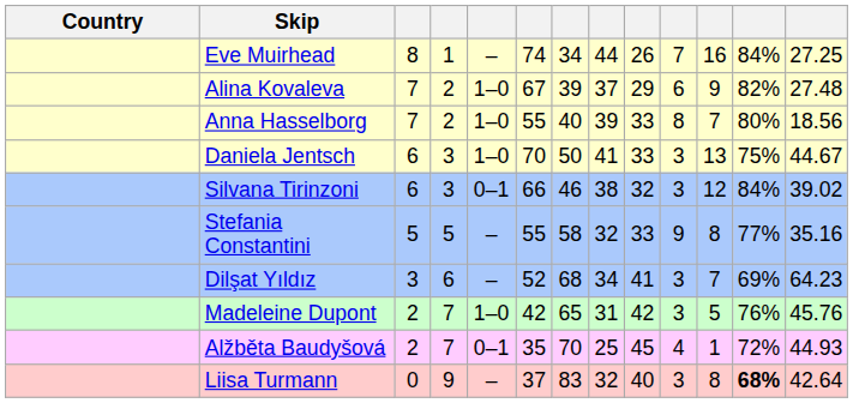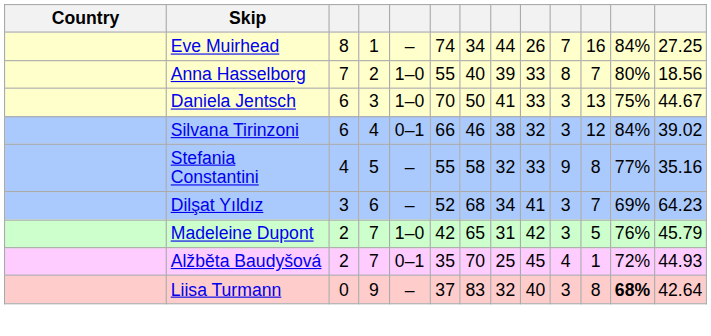 <table class=wikitable style="text-align:center;">
 <tr>
 <th width=140>Country</th>
 <th width=140>Skip</th>
 <th width=20></th>
 <th width=20></th>
 <th width=30></th>
 <th width=20></th>
 <th width=20></th>
 <th width=20></th>
 <th width=20></th>
 <th width=20></th>
 <th width=20></th>
 <th width=20></th>
 <th width=20></th>
 </tr>
 <tr bgcolor=#ffffcc>
 <td style="text-align:left;"></td>
 <td style="text-align:left;"><a href='#'>Eve Muirhead</a></td>
 <td>8</td>
 <td>1</td>
 <td>–</td>
 <td>74</td>
 <td>34</td>
 <td>44</td>
 <td>26</td>
 <td>7</td>
 <td>16</td>
 <td>84%</td>
 <td>27.25</td>
-</tr>
-<tr bgcolor=#ffffcc>
-<td style="text-align:left;"></td>
-<td style="text-align:left;"><a href='#'>Alina Kovaleva</a></td>
-<td>7</td>
-<td>2</td>
-<td>1–0</td>
-<td>67</td>
-<td>39</td>
-<td>37</td>
-<td>29</td>
-<td>6</td>
-<td>9</td>
-<td>82%</td>
-<td>27.48</td>
 </tr>
 <tr bgcolor=#ffffcc>
 <td style="text-align:left;"></td>
 <td style="text-align:left;"><a href='#'>Anna Hasselborg</a></td>
 <td>7</td>
 <td>2</td>
 <td>1–0</td>
 <td>55</td>
 <td>40</td>
 <td>39</td>
 <td>33</td>
 <td>8</td>
 <td>7</td>
 <td>80%</td>
 <td>18.56</td>
 </tr>
 <tr bgcolor=#ffffcc>
 <td style="text-align:left;"></td>
 <td style="text-align:left;"><a href='#'>Daniela Jentsch</a></td>
 <td>6</td>
 <td>3</td>
 <td>1–0</td>
 <td>70</td>
 <td>50</td>
 <td>41</td>
 <td>33</td>
 <td>3</td>
 <td>13</td>
 <td>75%</td>
 <td>44.67</td>
 </tr>
 <tr bgcolor=#aac9fc>
 <td style="text-align:left;"></td>
 <td style="text-align:left;"><a href='#'>Silvana Tirinzoni</a></td>
 <td>6</td>
-<td>3</td>
+<td>4</td>
 <td>0–1</td>
 <td>66</td>
 <td>46</td>
 <td>38</td>
 <td>32</td>
 <td>3</td>
 <td>12</td>
 <td>84%</td>
 <td>39.02</td>
 </tr>
 <tr bgcolor=#aac9fc>
 <td style="text-align:left;"></td>
 <td style="text-align:left;"><a href='#'>Stefania Constantini</a></td>
-<td>5</td>
+<td>4</td>
 <td>5</td>
 <td>–</td>
 <td>55</td>
 <td>58</td>
 <td>32</td>
 <td>33</td>
 <td>9</td>
 <td>8</td>
 <td>77%</td>
 <td>35.16</td>
 </tr>
 <tr bgcolor=#aac9fc>
 <td style="text-align:left;"></td>
 <td style="text-align:left;"><a href='#'>Dilşat Yıldız</a></td>
 <td>3</td>
 <td>6</td>
 <td>–</td>
 <td>52</td>
 <td>68</td>
 <td>34</td>
 <td>41</td>
 <td>3</td>
 <td>7</td>
 <td>69%</td>
 <td>64.23</td>
 </tr>
 <tr bgcolor=#ccffcc>
 <td style="text-align:left;"></td>
 <td style="text-align:left;"><a href='#'>Madeleine Dupont</a></td>
 <td>2</td>
 <td>7</td>
 <td>1–0</td>
 <td>42</td>
 <td>65</td>
 <td>31</td>
 <td>42</td>
 <td>3</td>
 <td>5</td>
 <td>76%</td>
-<td>45.76</td>
+<td>45.79</td>
 </tr>
 <tr bgcolor=#ffccff>
 <td style="text-align:left;"></td>
 <td style="text-align:left;"><a href='#'>Alžběta Baudyšová</a></td>
 <td>2</td>
 <td>7</td>
 <td>0–1</td>
 <td>35</td>
 <td>70</td>
 <td>25</td>
 <td>45</td>
 <td>4</td>
 <td>1</td>
 <td>72%</td>
 <td>44.93</td>
 </tr>
 <tr bgcolor=#ffcccc>
 <td style="text-align:left;"></td>
 <td style="text-align:left;"><a href='#'>Liisa Turmann</a></td>
 <td>0</td>
 <td>9</td>
 <td>–</td>
 <td>37</td>
 <td>83</td>
 <td>32</td>
 <td>40</td>
 <td>3</td>
 <td>8</td>
 <td><strong>68%</strong></td>
 <td>42.64</td>
 </tr>
 </table>
